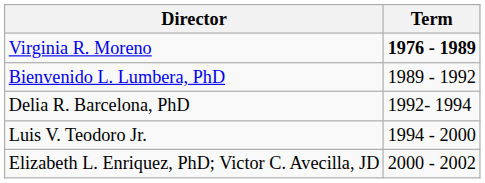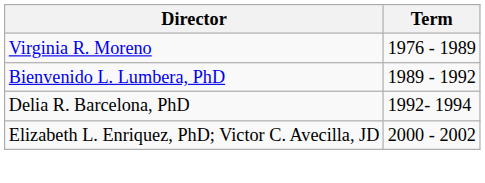 <table class="wikitable">
 <tr>
 <th>Director</th>
 <th>Term</th>
 </tr>
 <tr>
 <td><a href='#'>Virginia R. Moreno</a></td>
-<td><strong>1976 - 1989</strong></td>
+<td>1976 - 1989</td>
 </tr>
 <tr>
 <td><a href='#'>Bienvenido L. Lumbera, PhD</a></td>
 <td>1989 - 1992</td>
 </tr>
 <tr>
 <td>Delia R. Barcelona, PhD</td>
 <td>1992- 1994</td>
 </tr>
 <tr>
-<td>Luis V. Teodoro Jr.</td>
-<td>1994 - 2000</td>
-</tr>
-<tr>
 <td>Elizabeth L. Enriquez, PhD; Victor C. Avecilla, JD</td>
 <td>2000 - 2002</td>
 </tr>
 </table>
